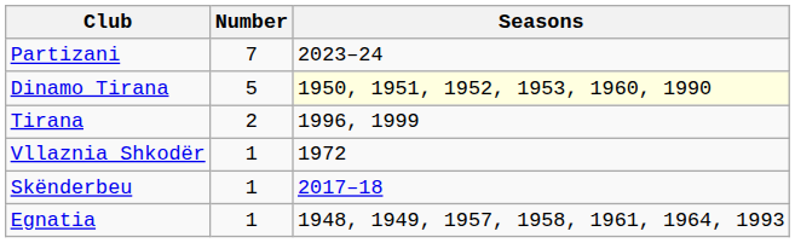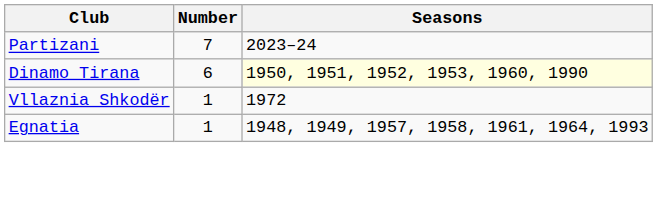 <table class="wikitable sortable">
 <tr>
 <th>Club</th>
 <th>Number</th>
 <th>Seasons</th>
 </tr>
 <tr>
 <td><a href='#'>Partizani</a></td>
 <td style="text-align:center">7</td>
 <td>2023–24</td>
 </tr>
 <tr>
 <td><a href='#'>Dinamo Tirana</a></td>
-<td style="text-align:center">5</td>
+<td style="text-align:center">6</td>
 <td style="background: lightyellow;">1950, 1951, 1952, 1953, 1960, 1990</td>
-</tr>
-<tr>
-<td><a href='#'>Tirana</a></td>
-<td style="text-align:center">2</td>
-<td>1996, 1999</td>
 </tr>
 <tr>
 <td><a href='#'>Vllaznia Shkodër</a></td>
 <td style="text-align:center">1</td>
 <td>1972</td>
 </tr>
 <tr>
-<td><a href='#'>Skënderbeu</a></td>
-<td style="text-align:center">1</td>
-<td><a href='#'>2017–18</a></td>
-</tr>
-<tr>
 <td><a href='#'>Egnatia</a></td>
 <td style="text-align:center">1</td>
 <td>1948, 1949, 1957, 1958, 1961, 1964, 1993</td>
 </tr>
 </table>
